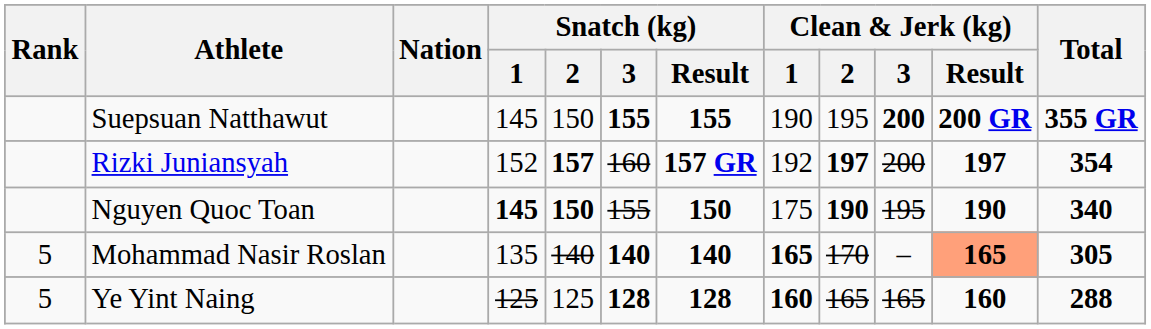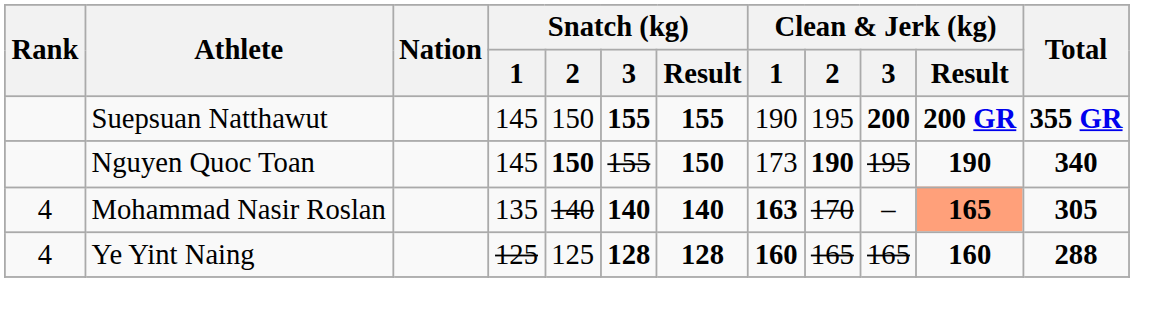 <table class="wikitable sortable" style="text-align:center;">
 <tr>
 <th rowspan=2>Rank</th>
 <th rowspan=2>Athlete</th>
 <th rowspan=2>Nation</th>
 <th colspan=4>Snatch (kg)</th>
 <th colspan=4>Clean & Jerk (kg)</th>
 <th rowspan=2>Total</th>
 </tr>
 <tr>
 <th>1</th>
 <th>2</th>
 <th>3</th>
 <th>Result</th>
 <th>1</th>
 <th>2</th>
 <th>3</th>
 <th>Result</th>
 </tr>
 <tr>
 <td></td>
 <td align=left>Suepsuan Natthawut</td>
 <td align=left></td>
 <td>145</td>
 <td>150</td>
 <td><strong>155</strong></td>
 <td><strong>155</strong></td>
 <td>190</td>
 <td>195</td>
 <td><strong>200</strong></td>
 <td><strong>200</strong> <strong><a href='#'>GR</a></strong></td>
 <td><strong>355</strong> <strong><a href='#'>GR</a></strong></td>
 </tr>
 <tr>
 <td></td>
-<td align=left><a href='#'>Rizki Juniansyah</a></td>
-<td align=left></td>
-<td>152</td>
-<td><strong>157</strong></td>
-<td><s>160</s></td>
-<td><strong>157</strong> <strong><a href='#'>GR</a></strong></td>
-<td>192</td>
-<td><strong>197</strong></td>
-<td><s>200</s></td>
-<td><strong>197</strong></td>
-<td><strong>354</strong></td>
-</tr>
-<tr>
-<td></td>
 <td align=left>Nguyen Quoc Toan</td>
 <td align=left></td>
-<td><strong>145</strong></td>
+<td>145</td>
 <td><strong>150</strong></td>
 <td><s>155</s></td>
 <td><strong>150</strong></td>
-<td>175</td>
+<td>173</td>
 <td><strong>190</strong></td>
 <td><s>195</s></td>
 <td><strong>190</strong></td>
 <td><strong>340</strong></td>
 </tr>
 <tr>
-<td>5</td>
+<td>4</td>
 <td align=left>Mohammad Nasir Roslan</td>
 <td align=left></td>
 <td>135</td>
 <td><s>140</s></td>
 <td><strong>140</strong></td>
 <td><strong>140</strong></td>
-<td><strong>165</strong></td>
+<td><strong>163</strong></td>
 <td><s>170</s></td>
 <td>–</td>
 <td style="background: lightsalmon;"><strong>165</strong></td>
 <td><strong>305</strong></td>
 </tr>
 <tr>
-<td>5</td>
+<td>4</td>
 <td align=left>Ye Yint Naing</td>
 <td align=left></td>
 <td><s>125</s></td>
 <td>125</td>
 <td><strong>128</strong></td>
 <td><strong>128</strong></td>
 <td><strong>160</strong></td>
 <td><s>165</s></td>
 <td><s>165</s></td>
 <td><strong>160</strong></td>
 <td><strong>288</strong></td>
 </tr>
 </table>
